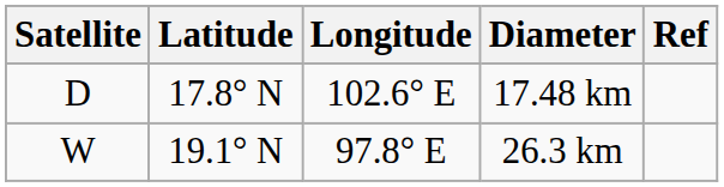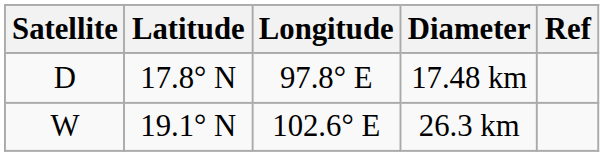 <table class="wikitable" style="text-align: center;">
 <tr>
 <th>Satellite</th>
 <th>Latitude</th>
 <th>Longitude</th>
 <th>Diameter</th>
 <th>Ref</th>
 </tr>
 <tr>
 <td>D</td>
 <td>17.8° N</td>
-<td>102.6° E</td>
+<td>97.8° E</td>
 <td>17.48 km</td>
 <td></td>
 </tr>
 <tr>
 <td>W</td>
 <td>19.1° N</td>
-<td>97.8° E</td>
+<td>102.6° E</td>
 <td>26.3 km</td>
 <td></td>
 </tr>
 </table>
